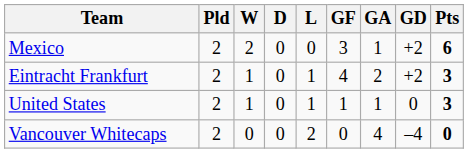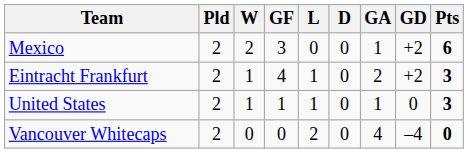 <table class="wikitable" style="text-align: center;">
 <tr>
 <th width=165>Team</th>
 <th width=20>Pld</th>
 <th width=20>W</th>
+<th width=20>GF</th>
+<th width=20>L</th>
 <th width=20>D</th>
-<th width=20>L</th>
-<th width=20>GF</th>
 <th width=20>GA</th>
 <th width=20>GD</th>
 <th width=20>Pts</th>
 </tr>
 <tr bgcolor=>
 <td align=left> <a href='#'>Mexico</a></td>
 <td>2</td>
 <td>2</td>
+<td>3</td>
 <td>0</td>
 <td>0</td>
-<td>3</td>
 <td>1</td>
 <td>+2</td>
 <td><strong>6</strong></td>
 </tr>
 <tr bgcolor=>
 <td align=left> <a href='#'>Eintracht Frankfurt</a></td>
 <td>2</td>
 <td>1</td>
+<td>4</td>
+<td>1</td>
 <td>0</td>
-<td>1</td>
-<td>4</td>
 <td>2</td>
 <td>+2</td>
 <td><strong>3</strong></td>
 </tr>
 <tr bgcolor=>
 <td align=left> <a href='#'>United States</a></td>
 <td>2</td>
 <td>1</td>
-<td>0</td>
 <td>1</td>
 <td>1</td>
+<td>0</td>
 <td>1</td>
 <td>0</td>
 <td><strong>3</strong></td>
 </tr>
 <tr bgcolor=>
 <td align=left> <a href='#'>Vancouver Whitecaps</a></td>
 <td>2</td>
 <td>0</td>
 <td>0</td>
 <td>2</td>
 <td>0</td>
 <td>4</td>
 <td>–4</td>
 <td><strong>0</strong></td>
 </tr>
 </table>
